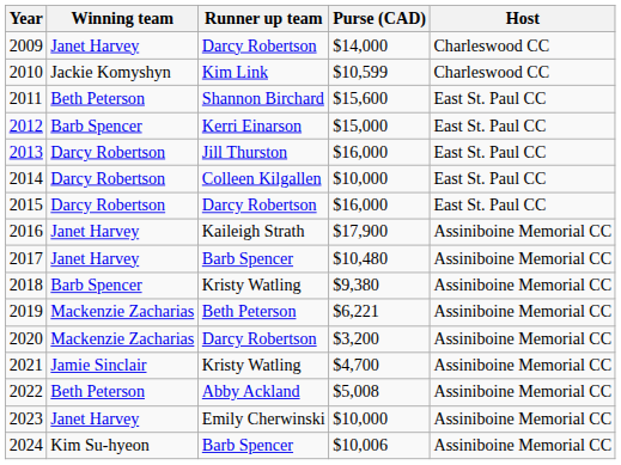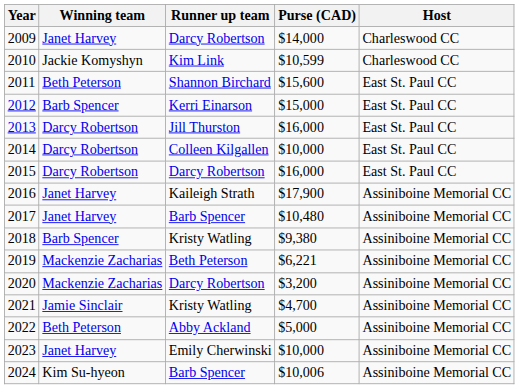 <table class="wikitable">
 <tr>
 <th scope="col">Year</th>
 <th scope="col">Winning team</th>
 <th scope="col">Runner up team</th>
 <th scope="col">Purse (CAD)</th>
 <th scope="col">Host</th>
 </tr>
 <tr>
 <td>2009</td>
 <td> <a href='#'>Janet Harvey</a></td>
 <td> <a href='#'>Darcy Robertson</a></td>
 <td>$14,000</td>
 <td>Charleswood CC</td>
 </tr>
 <tr>
 <td>2010</td>
 <td> Jackie Komyshyn</td>
 <td> <a href='#'>Kim Link</a></td>
 <td>$10,599</td>
 <td>Charleswood CC</td>
 </tr>
 <tr>
 <td>2011</td>
 <td> <a href='#'>Beth Peterson</a></td>
 <td> <a href='#'>Shannon Birchard</a></td>
 <td>$15,600</td>
 <td>East St. Paul CC</td>
 </tr>
 <tr>
 <td><a href='#'>2012</a></td>
 <td> <a href='#'>Barb Spencer</a></td>
 <td> <a href='#'>Kerri Einarson</a></td>
 <td>$15,000</td>
 <td>East St. Paul CC</td>
 </tr>
 <tr>
 <td><a href='#'>2013</a></td>
 <td> <a href='#'>Darcy Robertson</a></td>
 <td> <a href='#'>Jill Thurston</a></td>
 <td>$16,000</td>
 <td>East St. Paul CC</td>
 </tr>
 <tr>
 <td>2014</td>
 <td> <a href='#'>Darcy Robertson</a></td>
 <td> <a href='#'>Colleen Kilgallen</a></td>
 <td>$10,000</td>
 <td>East St. Paul CC</td>
 </tr>
 <tr>
 <td>2015</td>
 <td> <a href='#'>Darcy Robertson</a></td>
 <td> <a href='#'>Darcy Robertson</a></td>
 <td>$16,000</td>
 <td>East St. Paul CC</td>
 </tr>
 <tr>
 <td>2016</td>
 <td> <a href='#'>Janet Harvey</a></td>
 <td> Kaileigh Strath</td>
 <td>$17,900</td>
 <td>Assiniboine Memorial CC</td>
 </tr>
 <tr>
 <td>2017</td>
 <td> <a href='#'>Janet Harvey</a></td>
 <td> <a href='#'>Barb Spencer</a></td>
 <td>$10,480</td>
 <td>Assiniboine Memorial CC</td>
 </tr>
 <tr>
 <td>2018</td>
 <td> <a href='#'>Barb Spencer</a></td>
 <td> Kristy Watling</td>
 <td>$9,380</td>
 <td>Assiniboine Memorial CC</td>
 </tr>
 <tr>
 <td>2019</td>
 <td> <a href='#'>Mackenzie Zacharias</a></td>
 <td> <a href='#'>Beth Peterson</a></td>
 <td>$6,221</td>
 <td>Assiniboine Memorial CC</td>
 </tr>
 <tr>
 <td>2020</td>
 <td> <a href='#'>Mackenzie Zacharias</a></td>
 <td> <a href='#'>Darcy Robertson</a></td>
 <td>$3,200</td>
 <td>Assiniboine Memorial CC</td>
 </tr>
 <tr>
 <td>2021</td>
 <td> <a href='#'>Jamie Sinclair</a></td>
 <td> Kristy Watling</td>
 <td>$4,700</td>
 <td>Assiniboine Memorial CC</td>
 </tr>
 <tr>
 <td>2022</td>
 <td> <a href='#'>Beth Peterson</a></td>
 <td> <a href='#'>Abby Ackland</a></td>
-<td>$5,008</td>
+<td>$5,000</td>
 <td>Assiniboine Memorial CC</td>
 </tr>
 <tr>
 <td>2023</td>
 <td> <a href='#'>Janet Harvey</a></td>
 <td> Emily Cherwinski</td>
 <td>$10,000</td>
 <td>Assiniboine Memorial CC</td>
 </tr>
 <tr>
 <td>2024</td>
 <td> Kim Su-hyeon</td>
 <td> <a href='#'>Barb Spencer</a></td>
 <td>$10,006</td>
 <td>Assiniboine Memorial CC</td>
 </tr>
 </table>
